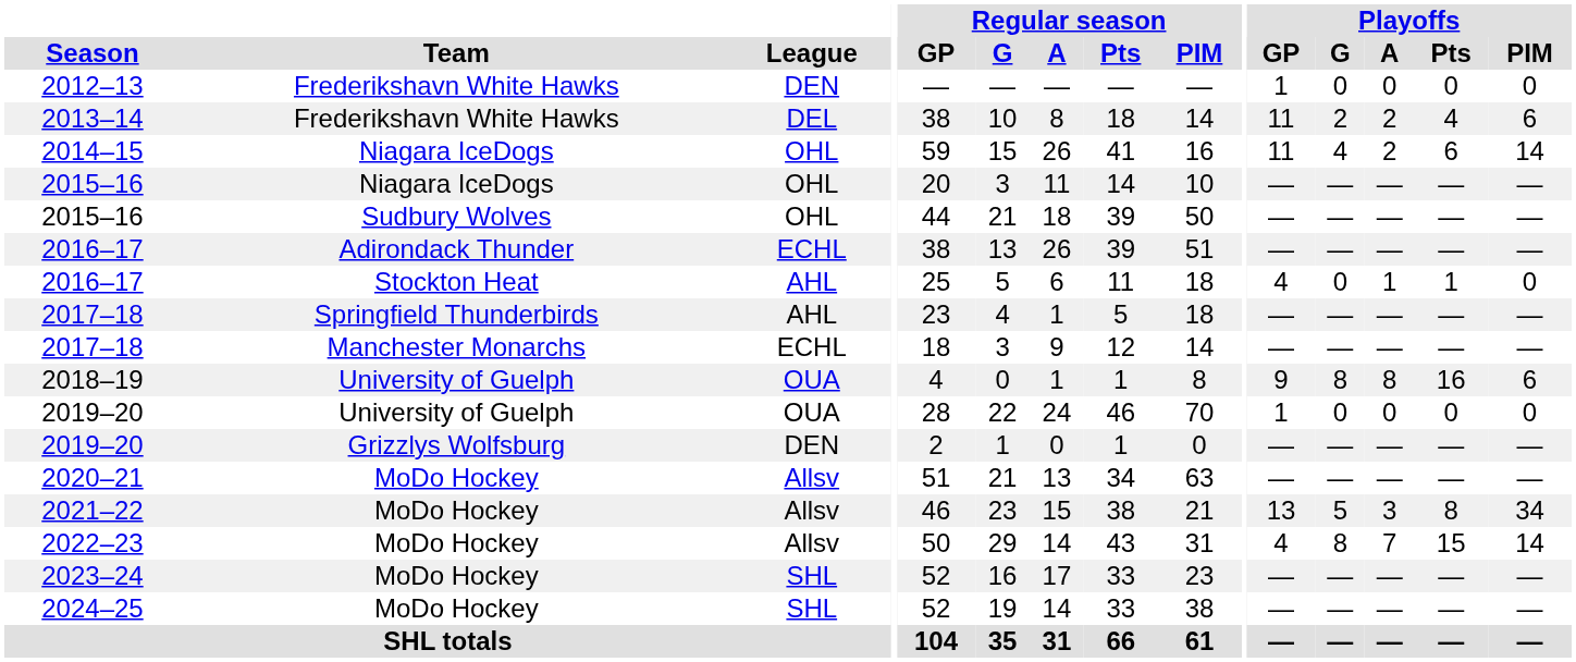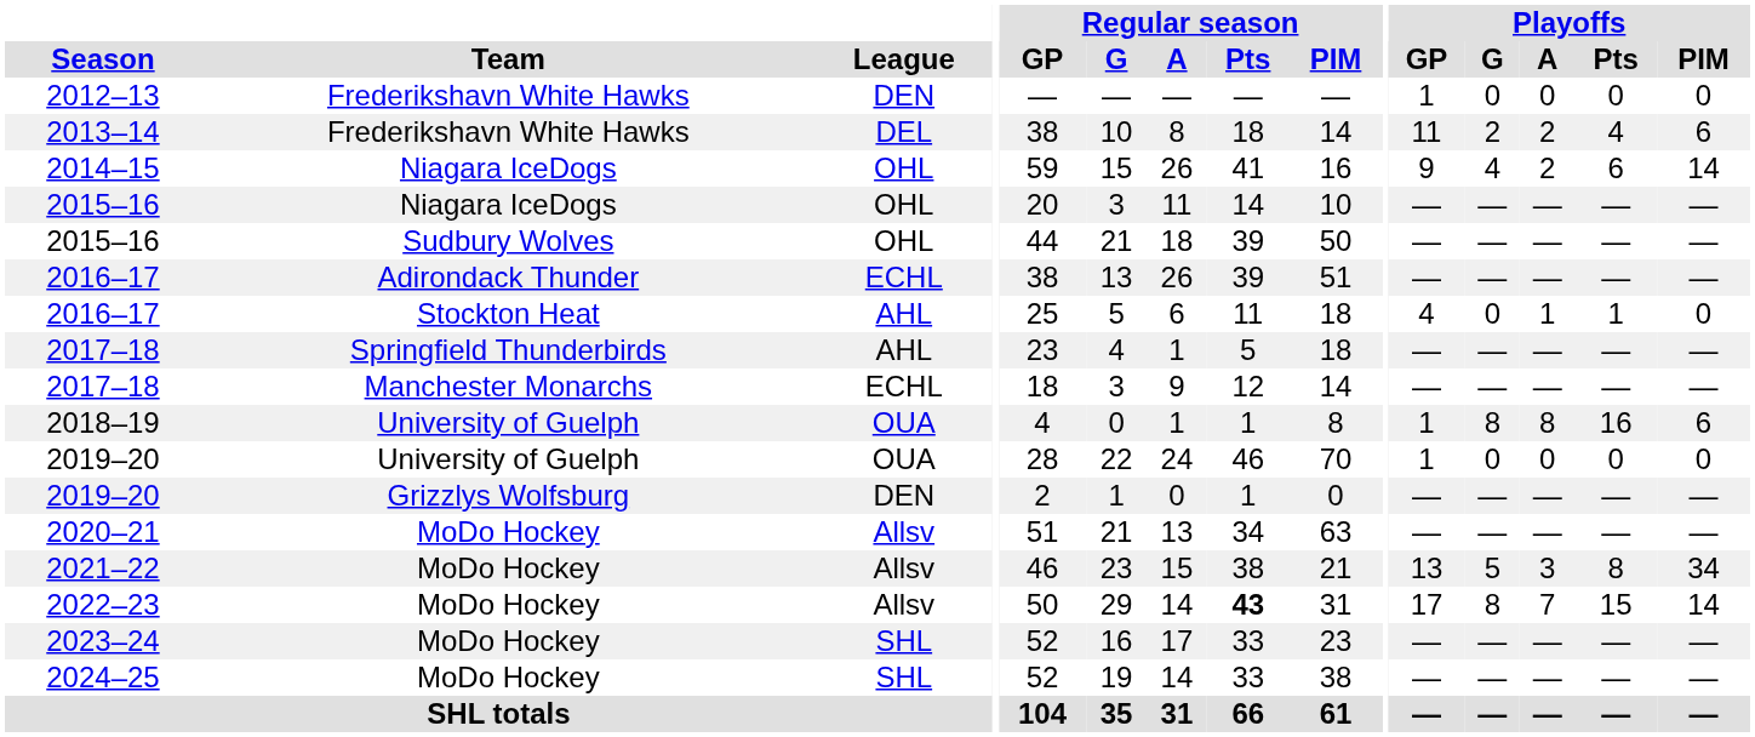 <table border="0" cellpadding="1" cellspacing="0" style="text-align:center; width:60em">
 <tr bgcolor="#e0e0e0">
 <th colspan="3" bgcolor="#ffffff"></th>
 <th rowspan="99" bgcolor="#ffffff"></th>
 <th colspan="5"><a href='#'>Regular season</a></th>
 <th rowspan="99" bgcolor="#ffffff"></th>
 <th colspan="5"><a href='#'>Playoffs</a></th>
 </tr>
 <tr bgcolor="#e0e0e0">
 <th><a href='#'>Season</a></th>
 <th>Team</th>
 <th>League</th>
 <th>GP</th>
 <th><a href='#'>G</a></th>
 <th><a href='#'>A</a></th>
 <th><a href='#'>Pts</a></th>
 <th><a href='#'>PIM</a></th>
 <th>GP</th>
 <th>G</th>
 <th>A</th>
 <th>Pts</th>
 <th>PIM</th>
 </tr>
 <tr>
 <td><a href='#'>2012–13</a></td>
 <td><a href='#'>Frederikshavn White Hawks</a></td>
 <td><a href='#'>DEN</a></td>
 <td>—</td>
 <td>—</td>
 <td>—</td>
 <td>—</td>
 <td>—</td>
 <td>1</td>
 <td>0</td>
 <td>0</td>
 <td>0</td>
 <td>0</td>
 </tr>
 <tr bgcolor="#f0f0f0">
 <td><a href='#'>2013–14</a></td>
 <td>Frederikshavn White Hawks</td>
 <td><a href='#'>DEL</a></td>
 <td>38</td>
 <td>10</td>
 <td>8</td>
 <td>18</td>
 <td>14</td>
 <td>11</td>
 <td>2</td>
 <td>2</td>
 <td>4</td>
 <td>6</td>
 </tr>
 <tr>
 <td><a href='#'>2014–15</a></td>
 <td><a href='#'>Niagara IceDogs</a></td>
 <td><a href='#'>OHL</a></td>
 <td>59</td>
 <td>15</td>
 <td>26</td>
 <td>41</td>
 <td>16</td>
-<td>11</td>
+<td>9</td>
 <td>4</td>
 <td>2</td>
 <td>6</td>
 <td>14</td>
 </tr>
 <tr bgcolor="#f0f0f0">
 <td><a href='#'>2015–16</a></td>
 <td>Niagara IceDogs</td>
 <td>OHL</td>
 <td>20</td>
 <td>3</td>
 <td>11</td>
 <td>14</td>
 <td>10</td>
 <td>—</td>
 <td>—</td>
 <td>—</td>
 <td>—</td>
 <td>—</td>
 </tr>
 <tr>
 <td>2015–16</td>
 <td><a href='#'>Sudbury Wolves</a></td>
 <td>OHL</td>
 <td>44</td>
 <td>21</td>
 <td>18</td>
 <td>39</td>
 <td>50</td>
 <td>—</td>
 <td>—</td>
 <td>—</td>
 <td>—</td>
 <td>—</td>
 </tr>
 <tr bgcolor="#f0f0f0">
 <td><a href='#'>2016–17</a></td>
 <td><a href='#'>Adirondack Thunder</a></td>
 <td><a href='#'>ECHL</a></td>
 <td>38</td>
 <td>13</td>
 <td>26</td>
 <td>39</td>
 <td>51</td>
 <td>—</td>
 <td>—</td>
 <td>—</td>
 <td>—</td>
 <td>—</td>
 </tr>
 <tr>
 <td><a href='#'>2016–17</a></td>
 <td><a href='#'>Stockton Heat</a></td>
 <td><a href='#'>AHL</a></td>
 <td>25</td>
 <td>5</td>
 <td>6</td>
 <td>11</td>
 <td>18</td>
 <td>4</td>
 <td>0</td>
 <td>1</td>
 <td>1</td>
 <td>0</td>
 </tr>
 <tr bgcolor="#f0f0f0">
 <td><a href='#'>2017–18</a></td>
 <td><a href='#'>Springfield Thunderbirds</a></td>
 <td>AHL</td>
 <td>23</td>
 <td>4</td>
 <td>1</td>
 <td>5</td>
 <td>18</td>
 <td>—</td>
 <td>—</td>
 <td>—</td>
 <td>—</td>
 <td>—</td>
 </tr>
 <tr>
 <td><a href='#'>2017–18</a></td>
 <td><a href='#'>Manchester Monarchs</a></td>
 <td>ECHL</td>
 <td>18</td>
 <td>3</td>
 <td>9</td>
 <td>12</td>
 <td>14</td>
 <td>—</td>
 <td>—</td>
 <td>—</td>
 <td>—</td>
 <td>—</td>
 </tr>
 <tr bgcolor="#f0f0f0">
 <td>2018–19</td>
 <td><a href='#'>University of Guelph</a></td>
 <td><a href='#'>OUA</a></td>
 <td>4</td>
 <td>0</td>
 <td>1</td>
 <td>1</td>
 <td>8</td>
-<td>9</td>
+<td>1</td>
 <td>8</td>
 <td>8</td>
 <td>16</td>
 <td>6</td>
 </tr>
 <tr>
 <td>2019–20</td>
 <td>University of Guelph</td>
 <td>OUA</td>
 <td>28</td>
 <td>22</td>
 <td>24</td>
 <td>46</td>
 <td>70</td>
 <td>1</td>
 <td>0</td>
 <td>0</td>
 <td>0</td>
 <td>0</td>
 </tr>
 <tr bgcolor="#f0f0f0">
 <td><a href='#'>2019–20</a></td>
 <td><a href='#'>Grizzlys Wolfsburg</a></td>
 <td>DEN</td>
 <td>2</td>
 <td>1</td>
 <td>0</td>
 <td>1</td>
 <td>0</td>
 <td>—</td>
 <td>—</td>
 <td>—</td>
 <td>—</td>
 <td>—</td>
 </tr>
 <tr>
 <td><a href='#'>2020–21</a></td>
 <td><a href='#'>MoDo Hockey</a></td>
 <td><a href='#'>Allsv</a></td>
 <td>51</td>
 <td>21</td>
 <td>13</td>
 <td>34</td>
 <td>63</td>
 <td>—</td>
 <td>—</td>
 <td>—</td>
 <td>—</td>
 <td>—</td>
 </tr>
 <tr bgcolor="#f0f0f0">
 <td><a href='#'>2021–22</a></td>
 <td>MoDo Hockey</td>
 <td>Allsv</td>
 <td>46</td>
 <td>23</td>
 <td>15</td>
 <td>38</td>
 <td>21</td>
 <td>13</td>
 <td>5</td>
 <td>3</td>
 <td>8</td>
 <td>34</td>
 </tr>
 <tr>
 <td><a href='#'>2022–23</a></td>
 <td>MoDo Hockey</td>
 <td>Allsv</td>
 <td>50</td>
 <td>29</td>
 <td>14</td>
-<td>43</td>
+<td><strong>43</strong></td>
 <td>31</td>
-<td>4</td>
+<td>17</td>
 <td>8</td>
 <td>7</td>
 <td>15</td>
 <td>14</td>
 </tr>
 <tr bgcolor="#f0f0f0">
 <td><a href='#'>2023–24</a></td>
 <td>MoDo Hockey</td>
 <td><a href='#'>SHL</a></td>
 <td>52</td>
 <td>16</td>
 <td>17</td>
 <td>33</td>
 <td>23</td>
 <td>—</td>
 <td>—</td>
 <td>—</td>
 <td>—</td>
 <td>—</td>
 </tr>
 <tr>
 <td><a href='#'>2024–25</a></td>
 <td>MoDo Hockey</td>
 <td><a href='#'>SHL</a></td>
 <td>52</td>
 <td>19</td>
 <td>14</td>
 <td>33</td>
 <td>38</td>
 <td>—</td>
 <td>—</td>
 <td>—</td>
 <td>—</td>
 <td>—</td>
 </tr>
 <tr bgcolor="#e0e0e0">
 <th colspan="3">SHL totals</th>
 <th>104</th>
 <th>35</th>
 <th>31</th>
 <th>66</th>
 <th>61</th>
 <th>—</th>
 <th>—</th>
 <th>—</th>
 <th>—</th>
 <th>—</th>
 </tr>
 </table>
